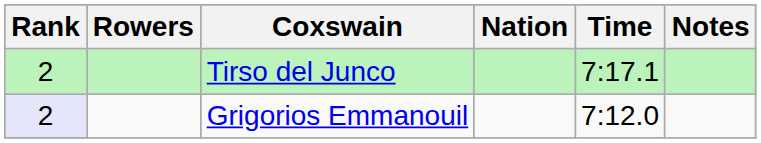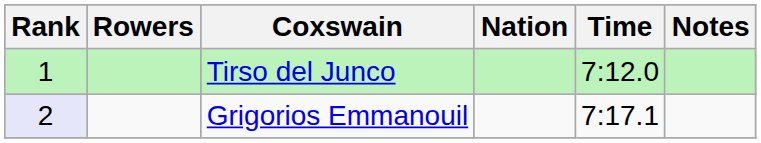 <table class="wikitable sortable" style="text-align:center">
 <tr>
 <th>Rank</th>
 <th>Rowers</th>
 <th>Coxswain</th>
 <th>Nation</th>
 <th>Time</th>
 <th>Notes</th>
 </tr>
 <tr bgcolor=bbf3bb>
-<td>2</td>
+<td>1</td>
 <td align=left></td>
 <td align=left><a href='#'>Tirso del Junco</a></td>
 <td align=left></td>
-<td>7:17.1</td>
+<td>7:12.0</td>
 <td></td>
 </tr>
 <tr>
 <td style="background: lavender;">2</td>
 <td align=left></td>
 <td align=left><a href='#'>Grigorios Emmanouil</a></td>
 <td align=left></td>
-<td>7:12.0</td>
+<td>7:17.1</td>
 <td></td>
 </tr>
 </table>
